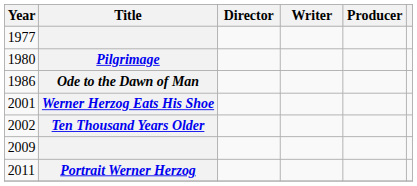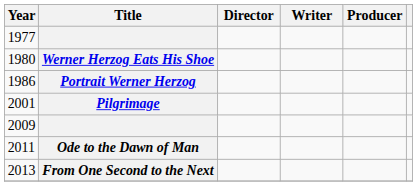 <table class="wikitable plainrowheaders">
 <tr style="background:#ccc; text-align:center;">
 <th scope="col">Year</th>
 <th scope="col">Title</th>
 <th scope="col" width=65>Director</th>
 <th scope="col" width=65>Writer</th>
 <th scope="col" width=65>Producer</th>
 <th scope="col"></th>
 </tr>
 <tr>
 <td>1977</td>
 <th scope=row></th>
 <td></td>
 <td></td>
 <td></td>
 <td style="text-align:center;"></td>
 </tr>
 <tr>
 <td>1980</td>
-<th scope=row><em><a href='#'>Pilgrimage</a></em></th>
+<th scope=row><em><a href='#'>Werner Herzog Eats His Shoe</a></em></th>
 <td></td>
 <td></td>
 <td></td>
 <td style="text-align:center;"></td>
 </tr>
 <tr>
 <td>1986</td>
-<th scope=row><em>Ode to the Dawn of Man</em></th>
+<th scope=row><em><a href='#'>Portrait Werner Herzog</a></em></th>
 <td></td>
 <td></td>
 <td></td>
 <td style="text-align:center;"></td>
 </tr>
 <tr>
 <td>2001</td>
-<th scope=row><em><a href='#'>Werner Herzog Eats His Shoe</a></em></th>
-<td></td>
-<td></td>
-<td></td>
-<td style="text-align:center;"></td>
-</tr>
-<tr>
-<td>2002</td>
-<th scope=row><em><a href='#'>Ten Thousand Years Older</a></em></th>
+<th scope=row><em><a href='#'>Pilgrimage</a></em></th>
 <td></td>
 <td></td>
 <td></td>
 <td style="text-align:center;"></td>
 </tr>
 <tr>
 <td>2009</td>
 <th scope=row></th>
 <td></td>
 <td></td>
 <td></td>
 <td style="text-align:center;"></td>
 </tr>
 <tr>
 <td>2011</td>
-<th scope=row><em><a href='#'>Portrait Werner Herzog</a></em></th>
+<th scope=row><em>Ode to the Dawn of Man</em></th>
+<td></td>
+<td></td>
+<td></td>
+<td style="text-align:center;"></td>
+</tr>
+<tr>
+<td>2013</td>
+<th scope=row><em>From One Second to the Next</em></th>
 <td></td>
 <td></td>
 <td></td>
 <td style="text-align:center;"></td>
 </tr>
 <tr>
 </tr>
 </table>
